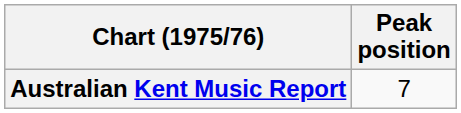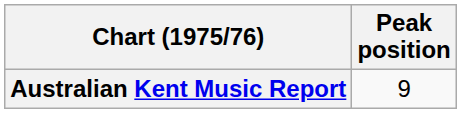 <table class="wikitable sortable plainrowheaders">
 <tr>
 <th scope="col">Chart (1975/76)</th>
 <th scope="col">Peak<br>position</th>
 </tr>
 <tr>
 <th scope="row">Australian <a href='#'>Kent Music Report</a></th>
-<td style="text-align:center;">7</td>
+<td style="text-align:center;">9</td>
 </tr>
 </table>
